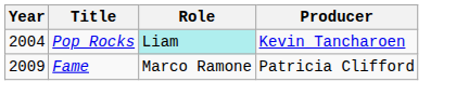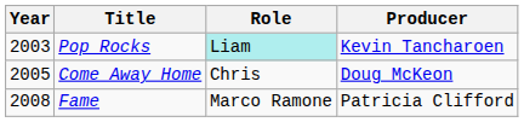 <table class="wikitable">
 <tr>
 <th>Year</th>
 <th>Title</th>
 <th>Role</th>
 <th>Producer</th>
 </tr>
 <tr>
-<td>2004</td>
+<td>2003</td>
 <td><a href='#'><em>Pop Rocks</em></a></td>
 <td style="background: paleturquoise;">Liam</td>
 <td><a href='#'>Kevin Tancharoen</a></td>
 </tr>
 <tr>
-<td>2009</td>
+<td>2005</td>
+<td><em><a href='#'>Come Away Home</a></em></td>
+<td>Chris</td>
+<td><a href='#'>Doug McKeon</a></td>
+</tr>
+<tr>
+<td>2008</td>
 <td><a href='#'><em>Fame</em></a></td>
 <td>Marco Ramone</td>
 <td>Patricia Clifford</td>
 </tr>
 </table>
